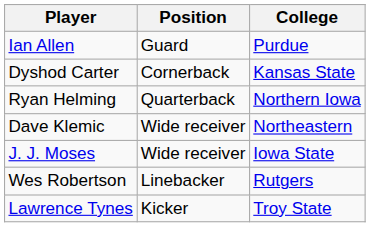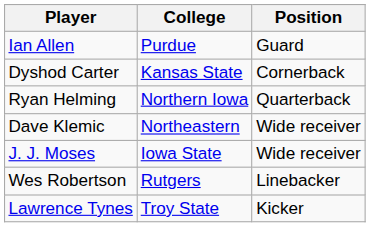 <table class="wikitable">
 <tr>
 <th>Player</th>
+<th>College</th>
 <th>Position</th>
-<th>College</th>
 </tr>
 <tr>
 <td><a href='#'>Ian Allen</a></td>
+<td><a href='#'>Purdue</a></td>
 <td>Guard</td>
-<td><a href='#'>Purdue</a></td>
 </tr>
 <tr>
 <td>Dyshod Carter</td>
+<td><a href='#'>Kansas State</a></td>
 <td>Cornerback</td>
-<td><a href='#'>Kansas State</a></td>
 </tr>
 <tr>
 <td>Ryan Helming</td>
+<td><a href='#'>Northern Iowa</a></td>
 <td>Quarterback</td>
-<td><a href='#'>Northern Iowa</a></td>
 </tr>
 <tr>
 <td>Dave Klemic</td>
+<td><a href='#'>Northeastern</a></td>
 <td>Wide receiver</td>
-<td><a href='#'>Northeastern</a></td>
 </tr>
 <tr>
 <td><a href='#'>J. J. Moses</a></td>
+<td><a href='#'>Iowa State</a></td>
 <td>Wide receiver</td>
-<td><a href='#'>Iowa State</a></td>
 </tr>
 <tr>
 <td>Wes Robertson</td>
+<td><a href='#'>Rutgers</a></td>
 <td>Linebacker</td>
-<td><a href='#'>Rutgers</a></td>
 </tr>
 <tr>
 <td><a href='#'>Lawrence Tynes</a></td>
+<td><a href='#'>Troy State</a></td>
 <td>Kicker</td>
-<td><a href='#'>Troy State</a></td>
 </tr>
 </table>
